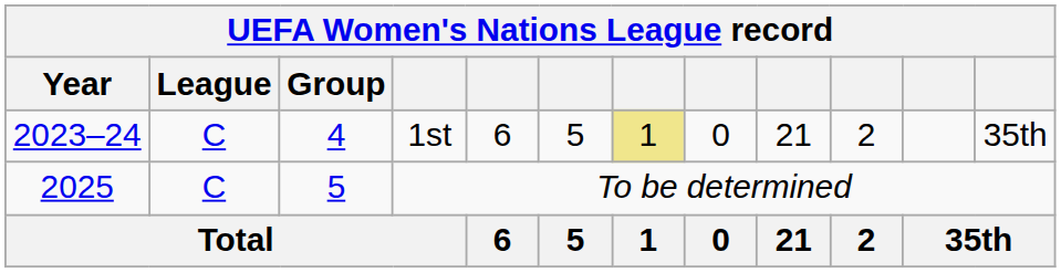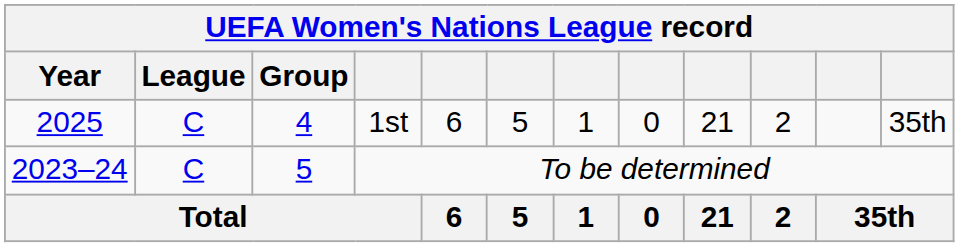 <table class="wikitable" style="text-align: center;">
 <tr>
 <th colspan=13><a href='#'>UEFA Women's Nations League</a> record</th>
 </tr>
 <tr>
 <th>Year</th>
 <th>League</th>
 <th>Group</th>
 <th width=28></th>
 <th width=28></th>
 <th width=28></th>
 <th width=28></th>
 <th width=28></th>
 <th width=28></th>
 <th width=28></th>
 <th width=28></th>
 <th width=28></th>
 </tr>
 <tr>
-<td><a href='#'>2023–24</a></td>
+<td><a href='#'>2025</a></td>
 <td><a href='#'>C</a></td>
 <td><a href='#'>4</a></td>
 <td>1st</td>
 <td>6</td>
 <td>5</td>
-<td style="background: khaki;">1</td>
+<td>1</td>
 <td>0</td>
 <td>21</td>
 <td>2</td>
 <td></td>
 <td>35th</td>
 </tr>
 <tr>
-<td><a href='#'>2025</a></td>
+<td><a href='#'>2023–24</a></td>
 <td><a href='#'>C</a></td>
 <td><a href='#'>5</a></td>
 <td colspan=9><em>To be determined</em></td>
 </tr>
 <tr>
 <th colspan=4>Total</th>
 <th>6</th>
 <th>5</th>
 <th>1</th>
 <th>0</th>
 <th>21</th>
 <th>2</th>
 <th colspan=2>35th</th>
 </tr>
 </table>
